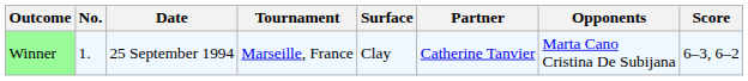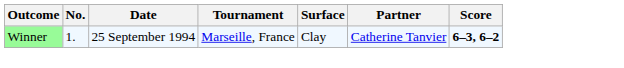 <table class="sortable wikitable" style=font-size:97%>
 <tr>
 <th>Outcome</th>
 <th>No.</th>
 <th>Date</th>
 <th>Tournament</th>
 <th>Surface</th>
 <th>Partner</th>
-<th>Opponents</th>
 <th>Score</th>
 </tr>
 <tr style="background:#f0f8ff;">
 <td style="background:#98fb98;">Winner</td>
 <td>1.</td>
 <td>25 September 1994</td>
 <td><a href='#'>Marseille</a>, France</td>
 <td>Clay</td>
 <td> <a href='#'>Catherine Tanvier</a></td>
-<td> <a href='#'>Marta Cano</a> <br>  Cristina De Subijana</td>
-<td>6–3, 6–2</td>
+<td><strong>6–3, 6–2</strong></td>
 </tr>
 </table>
